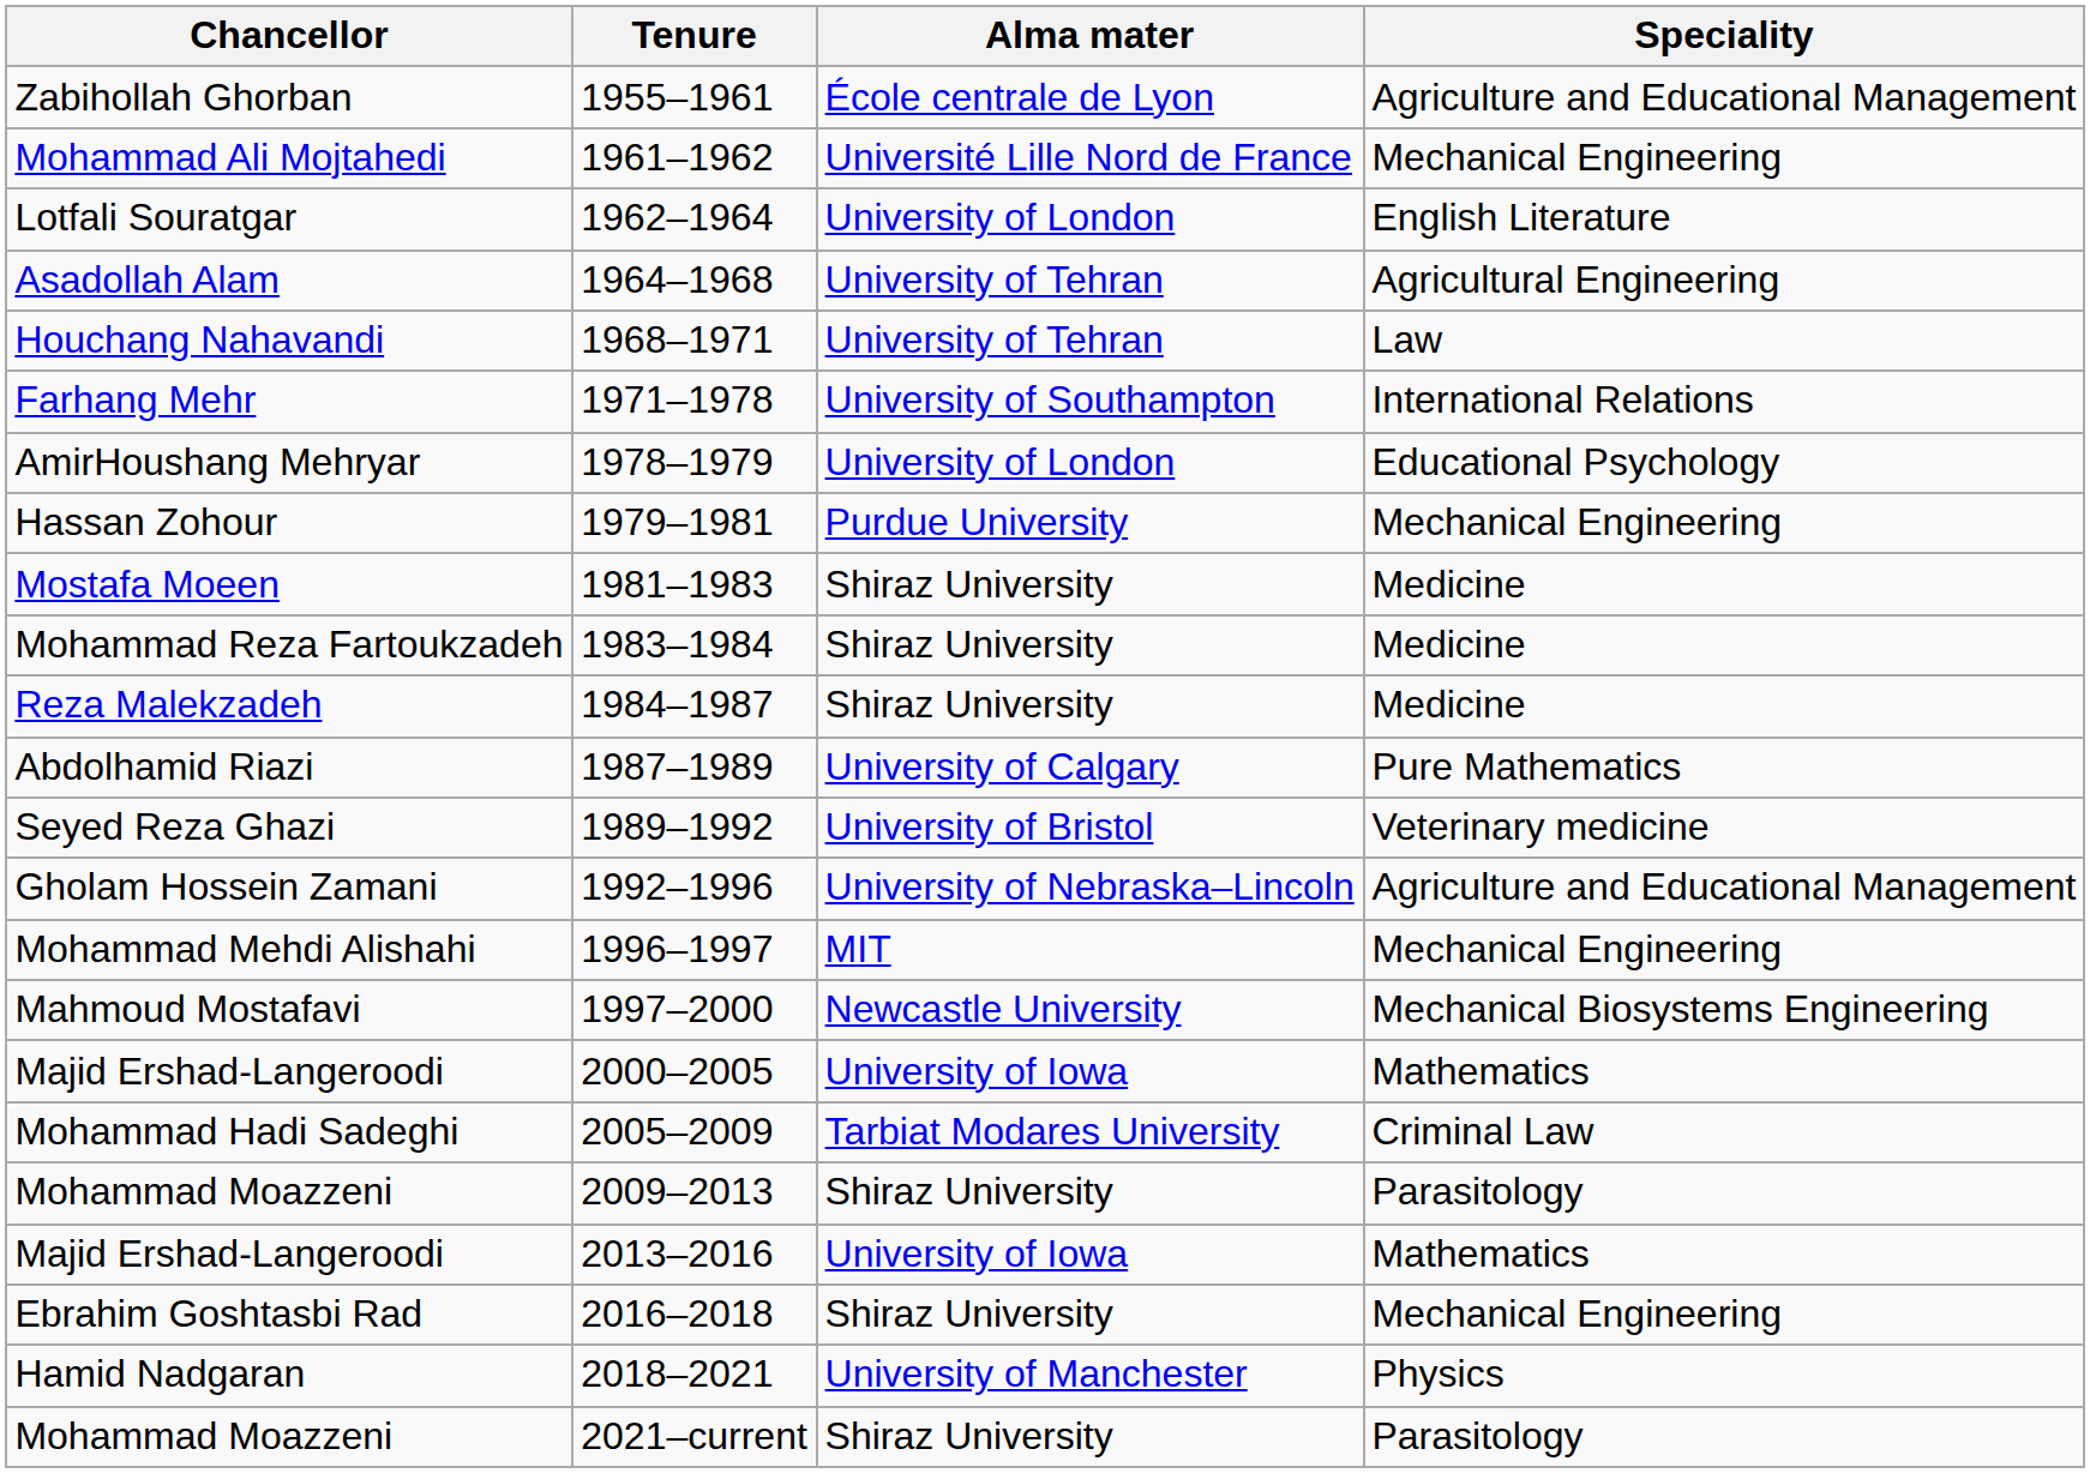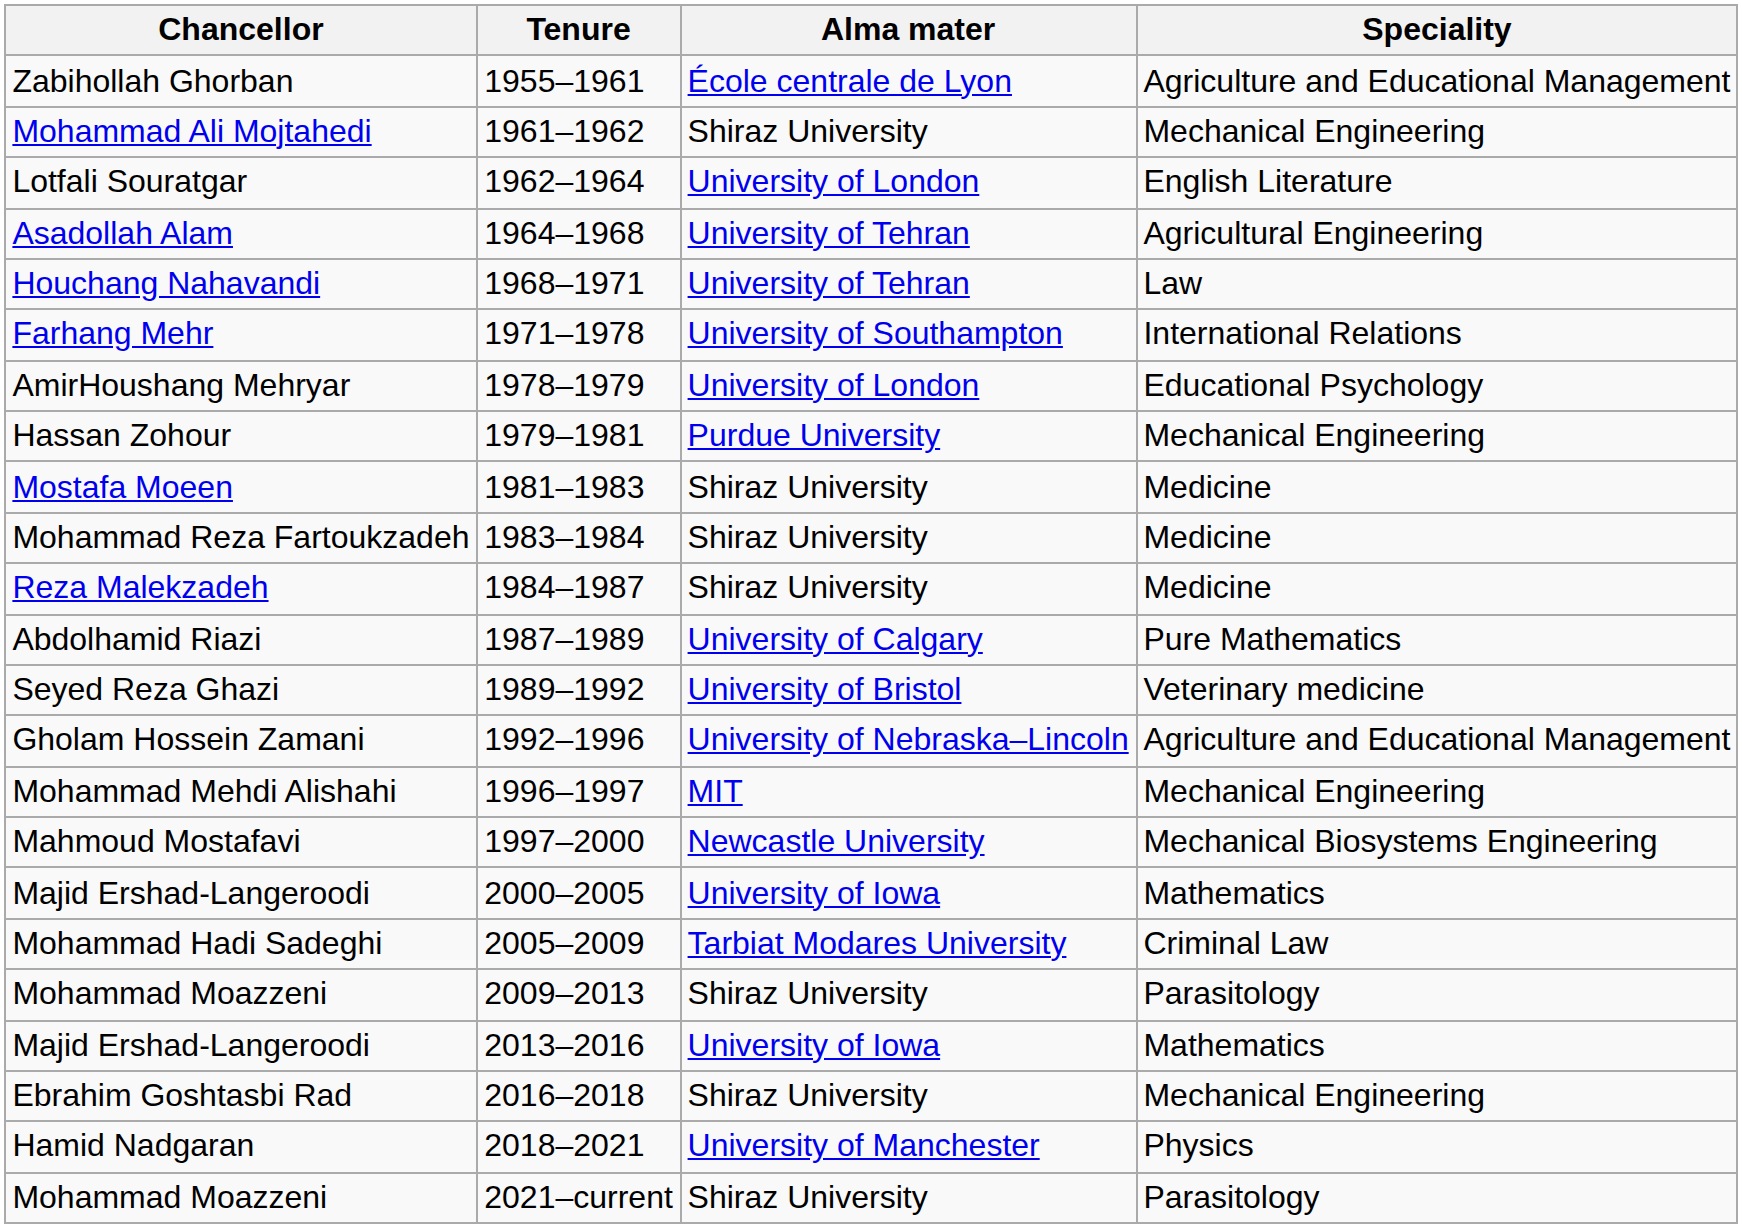 <table class="wikitable">
 <tr>
 <th>Chancellor</th>
 <th>Tenure</th>
 <th>Alma mater</th>
 <th>Speciality</th>
 </tr>
 <tr>
 <td>Zabihollah Ghorban</td>
 <td>1955–1961</td>
 <td> <a href='#'>École centrale de Lyon</a></td>
 <td>Agriculture and Educational Management</td>
 </tr>
 <tr>
 <td><a href='#'>Mohammad Ali Mojtahedi</a></td>
 <td>1961–1962</td>
-<td> <a href='#'>Université Lille Nord de France</a></td>
+<td> Shiraz University</td>
 <td>Mechanical Engineering</td>
 </tr>
 <tr>
 <td>Lotfali Souratgar</td>
 <td>1962–1964</td>
 <td> <a href='#'>University of London</a></td>
 <td>English Literature</td>
 </tr>
 <tr>
 <td><a href='#'>Asadollah Alam</a></td>
 <td>1964–1968</td>
 <td> <a href='#'>University of Tehran</a></td>
 <td>Agricultural Engineering</td>
 </tr>
 <tr>
 <td><a href='#'>Houchang Nahavandi</a></td>
 <td>1968–1971</td>
 <td> <a href='#'>University of Tehran</a></td>
 <td>Law</td>
 </tr>
 <tr>
 <td><a href='#'>Farhang Mehr</a></td>
 <td>1971–1978</td>
 <td> <a href='#'>University of Southampton</a></td>
 <td>International Relations</td>
 </tr>
 <tr>
 <td>AmirHoushang Mehryar</td>
 <td>1978–1979</td>
 <td> <a href='#'>University of London</a></td>
 <td>Educational Psychology</td>
 </tr>
 <tr>
 <td>Hassan Zohour</td>
 <td>1979–1981</td>
 <td> <a href='#'>Purdue University</a></td>
 <td>Mechanical Engineering</td>
 </tr>
 <tr>
 <td><a href='#'>Mostafa Moeen</a></td>
 <td>1981–1983</td>
 <td> Shiraz University</td>
 <td>Medicine</td>
 </tr>
 <tr>
 <td>Mohammad Reza Fartoukzadeh</td>
 <td>1983–1984</td>
 <td> Shiraz University</td>
 <td>Medicine</td>
 </tr>
 <tr>
 <td><a href='#'>Reza Malekzadeh</a></td>
 <td>1984–1987</td>
 <td> Shiraz University</td>
 <td>Medicine</td>
 </tr>
 <tr>
 <td>Abdolhamid Riazi</td>
 <td>1987–1989</td>
 <td> <a href='#'>University of Calgary</a></td>
 <td>Pure Mathematics</td>
 </tr>
 <tr>
 <td>Seyed Reza Ghazi</td>
 <td>1989–1992</td>
 <td> <a href='#'>University of Bristol</a></td>
 <td>Veterinary medicine</td>
 </tr>
 <tr>
 <td>Gholam Hossein Zamani</td>
 <td>1992–1996</td>
 <td> <a href='#'>University of Nebraska–Lincoln</a></td>
 <td>Agriculture and Educational Management</td>
 </tr>
 <tr>
 <td>Mohammad Mehdi Alishahi</td>
 <td>1996–1997</td>
 <td> <a href='#'>MIT</a></td>
 <td>Mechanical Engineering</td>
 </tr>
 <tr>
 <td>Mahmoud Mostafavi</td>
 <td>1997–2000</td>
 <td> <a href='#'>Newcastle University</a></td>
 <td>Mechanical Biosystems Engineering</td>
 </tr>
 <tr>
 <td>Majid Ershad-Langeroodi</td>
 <td>2000–2005</td>
 <td> <a href='#'>University of Iowa</a></td>
 <td>Mathematics</td>
 </tr>
 <tr>
 <td>Mohammad Hadi Sadeghi</td>
 <td>2005–2009</td>
 <td> <a href='#'>Tarbiat Modares University</a></td>
 <td>Criminal Law</td>
 </tr>
 <tr>
 <td>Mohammad Moazzeni</td>
 <td>2009–2013</td>
 <td> Shiraz University</td>
 <td>Parasitology</td>
 </tr>
 <tr>
 <td>Majid Ershad-Langeroodi</td>
 <td>2013–2016</td>
 <td> <a href='#'>University of Iowa</a></td>
 <td>Mathematics</td>
 </tr>
 <tr>
 <td>Ebrahim Goshtasbi Rad</td>
 <td>2016–2018</td>
 <td> Shiraz University</td>
 <td>Mechanical Engineering</td>
 </tr>
 <tr>
 <td>Hamid Nadgaran</td>
 <td>2018–2021</td>
 <td> <a href='#'>University of Manchester</a></td>
 <td>Physics</td>
 </tr>
 <tr>
 <td>Mohammad Moazzeni</td>
 <td>2021–current</td>
 <td> Shiraz University</td>
 <td>Parasitology</td>
 </tr>
 <tr>
 </tr>
 </table>
